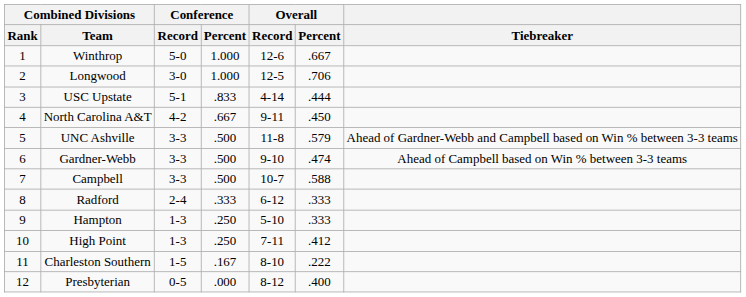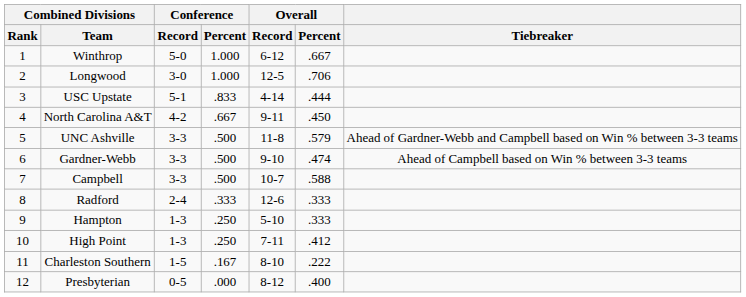 <table class="wikitable sortable" style="text-align:center">
 <tr>
 <th colspan="2">Combined Divisions</th>
 <th colspan="2">Conference</th>
 <th colspan="2">Overall</th>
 <th></th>
 </tr>
 <tr>
 <th>Rank</th>
 <th>Team</th>
 <th>Record</th>
 <th>Percent</th>
 <th>Record</th>
 <th>Percent</th>
 <th>Tiebreaker</th>
 </tr>
 <tr>
 <td>1</td>
 <td>Winthrop</td>
 <td>5-0</td>
 <td>1.000</td>
-<td>12-6</td>
+<td>6-12</td>
 <td>.667</td>
 <td></td>
 </tr>
 <tr>
 <td>2</td>
 <td>Longwood</td>
 <td>3-0</td>
 <td>1.000</td>
 <td>12-5</td>
 <td>.706</td>
 <td></td>
 </tr>
 <tr>
 <td>3</td>
 <td>USC Upstate</td>
 <td>5-1</td>
 <td>.833</td>
 <td>4-14</td>
 <td>.444</td>
 <td></td>
 </tr>
 <tr>
 <td>4</td>
 <td>North Carolina A&T</td>
 <td>4-2</td>
 <td>.667</td>
 <td>9-11</td>
 <td>.450</td>
 <td></td>
 </tr>
 <tr>
 <td>5</td>
 <td>UNC Ashville</td>
 <td>3-3</td>
 <td>.500</td>
 <td>11-8</td>
 <td>.579</td>
 <td>Ahead of Gardner-Webb and Campbell based on Win % between 3-3 teams</td>
 </tr>
 <tr>
 <td>6</td>
 <td>Gardner-Webb</td>
 <td>3-3</td>
 <td>.500</td>
 <td>9-10</td>
 <td>.474</td>
 <td>Ahead of Campbell based on Win % between 3-3 teams</td>
 </tr>
 <tr>
 <td>7</td>
 <td>Campbell</td>
 <td>3-3</td>
 <td>.500</td>
 <td>10-7</td>
 <td>.588</td>
 <td></td>
 </tr>
 <tr>
 <td>8</td>
 <td>Radford</td>
 <td>2-4</td>
 <td>.333</td>
-<td>6-12</td>
+<td>12-6</td>
 <td>.333</td>
 <td></td>
 </tr>
 <tr>
 <td>9</td>
 <td>Hampton</td>
 <td>1-3</td>
 <td>.250</td>
 <td>5-10</td>
 <td>.333</td>
 <td></td>
 </tr>
 <tr>
 <td>10</td>
 <td>High Point</td>
 <td>1-3</td>
 <td>.250</td>
 <td>7-11</td>
 <td>.412</td>
 <td></td>
 </tr>
 <tr>
 <td>11</td>
 <td>Charleston Southern</td>
 <td>1-5</td>
 <td>.167</td>
 <td>8-10</td>
 <td>.222</td>
 <td></td>
 </tr>
 <tr>
 <td>12</td>
 <td>Presbyterian</td>
 <td>0-5</td>
 <td>.000</td>
 <td>8-12</td>
 <td>.400</td>
 <td></td>
 </tr>
 </table>
